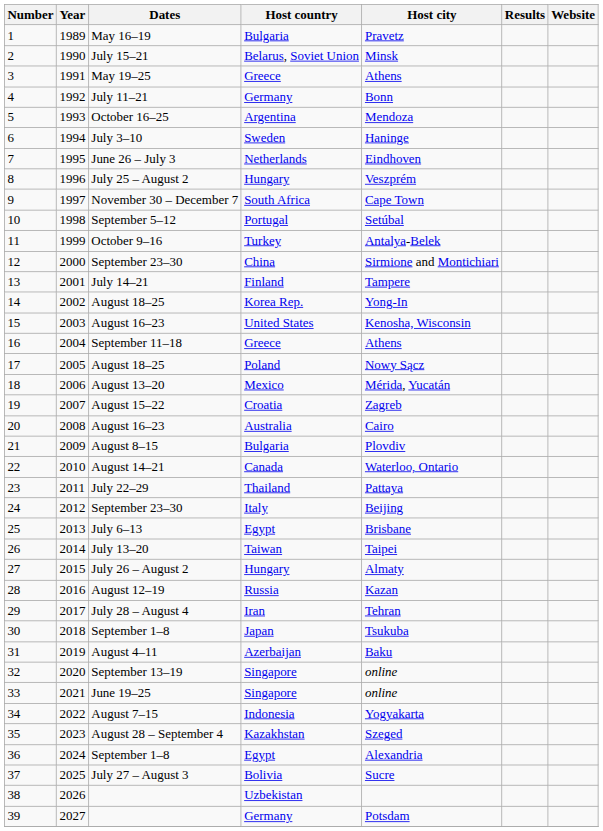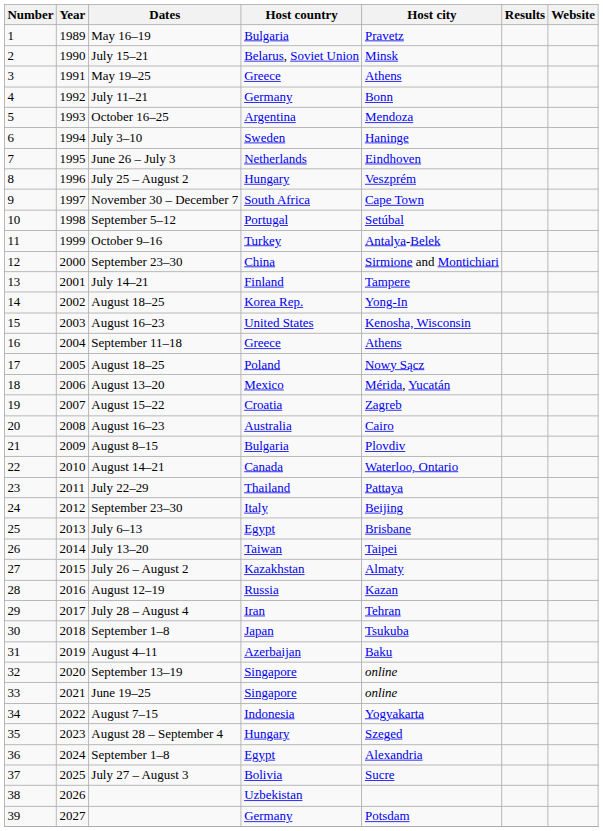 <table class="wikitable">
 <tr>
 <th>Number</th>
 <th>Year</th>
 <th>Dates</th>
 <th>Host country</th>
 <th>Host city</th>
 <th>Results</th>
 <th>Website</th>
 </tr>
 <tr>
 <td>1</td>
 <td>1989</td>
 <td>May 16–19</td>
 <td> <a href='#'>Bulgaria</a></td>
 <td><a href='#'>Pravetz</a></td>
 <td></td>
 <td></td>
 </tr>
 <tr>
 <td>2</td>
 <td>1990</td>
 <td>July 15–21</td>
 <td> <a href='#'>Belarus</a>, <a href='#'>Soviet Union</a></td>
 <td><a href='#'>Minsk</a></td>
 <td></td>
 <td></td>
 </tr>
 <tr>
 <td>3</td>
 <td>1991</td>
 <td>May 19–25</td>
 <td> <a href='#'>Greece</a></td>
 <td><a href='#'>Athens</a></td>
 <td></td>
 <td></td>
 </tr>
 <tr>
 <td>4</td>
 <td>1992</td>
 <td>July 11–21</td>
 <td> <a href='#'>Germany</a></td>
 <td><a href='#'>Bonn</a></td>
 <td></td>
 <td></td>
 </tr>
 <tr>
 <td>5</td>
 <td>1993</td>
 <td>October 16–25</td>
 <td> <a href='#'>Argentina</a></td>
 <td><a href='#'>Mendoza</a></td>
 <td></td>
 <td></td>
 </tr>
 <tr>
 <td>6</td>
 <td>1994</td>
 <td>July 3–10</td>
 <td> <a href='#'>Sweden</a></td>
 <td><a href='#'>Haninge</a></td>
 <td></td>
 <td></td>
 </tr>
 <tr>
 <td>7</td>
 <td>1995</td>
 <td>June 26 – July 3</td>
 <td> <a href='#'>Netherlands</a></td>
 <td><a href='#'>Eindhoven</a></td>
 <td></td>
 <td></td>
 </tr>
 <tr>
 <td>8</td>
 <td>1996</td>
 <td>July 25 – August 2</td>
 <td> <a href='#'>Hungary</a></td>
 <td><a href='#'>Veszprém</a></td>
 <td></td>
 <td></td>
 </tr>
 <tr>
 <td>9</td>
 <td>1997</td>
 <td>November 30 – December 7</td>
 <td> <a href='#'>South Africa</a></td>
 <td><a href='#'>Cape Town</a></td>
 <td></td>
 <td></td>
 </tr>
 <tr>
 <td>10</td>
 <td>1998</td>
 <td>September 5–12</td>
 <td> <a href='#'>Portugal</a></td>
 <td><a href='#'>Setúbal</a></td>
 <td></td>
 <td></td>
 </tr>
 <tr>
 <td>11</td>
 <td>1999</td>
 <td>October 9–16</td>
 <td> <a href='#'>Turkey</a></td>
 <td><a href='#'>Antalya</a>-<a href='#'>Belek</a></td>
 <td></td>
 <td></td>
 </tr>
 <tr>
 <td>12</td>
 <td>2000</td>
 <td>September 23–30</td>
 <td> <a href='#'>China</a></td>
 <td><a href='#'>Sirmione</a> and <a href='#'>Montichiari</a></td>
 <td></td>
 <td></td>
 </tr>
 <tr>
 <td>13</td>
 <td>2001</td>
 <td>July 14–21</td>
 <td> <a href='#'>Finland</a></td>
 <td><a href='#'>Tampere</a></td>
 <td></td>
 <td></td>
 </tr>
 <tr>
 <td>14</td>
 <td>2002</td>
 <td>August 18–25</td>
 <td> <a href='#'>Korea Rep.</a></td>
 <td><a href='#'>Yong-In</a></td>
 <td></td>
 <td></td>
 </tr>
 <tr>
 <td>15</td>
 <td>2003</td>
 <td>August 16–23</td>
 <td> <a href='#'>United States</a></td>
 <td><a href='#'>Kenosha, Wisconsin</a></td>
 <td></td>
 <td></td>
 </tr>
 <tr>
 <td>16</td>
 <td>2004</td>
 <td>September 11–18</td>
 <td> <a href='#'>Greece</a></td>
 <td><a href='#'>Athens</a></td>
 <td></td>
 <td></td>
 </tr>
 <tr>
 <td>17</td>
 <td>2005</td>
 <td>August 18–25</td>
 <td> <a href='#'>Poland</a></td>
 <td><a href='#'>Nowy Sącz</a></td>
 <td></td>
 <td></td>
 </tr>
 <tr>
 <td>18</td>
 <td>2006</td>
 <td>August 13–20</td>
 <td> <a href='#'>Mexico</a></td>
 <td><a href='#'>Mérida</a>, <a href='#'>Yucatán</a></td>
 <td></td>
 <td></td>
 </tr>
 <tr>
 <td>19</td>
 <td>2007</td>
 <td>August 15–22</td>
 <td> <a href='#'>Croatia</a></td>
 <td><a href='#'>Zagreb</a></td>
 <td></td>
 <td></td>
 </tr>
 <tr>
 <td>20</td>
 <td>2008</td>
 <td>August 16–23</td>
 <td> <a href='#'>Australia</a></td>
 <td><a href='#'>Cairo</a></td>
 <td></td>
 <td></td>
 </tr>
 <tr>
 <td>21</td>
 <td>2009</td>
 <td>August 8–15</td>
 <td> <a href='#'>Bulgaria</a></td>
 <td><a href='#'>Plovdiv</a></td>
 <td></td>
 <td></td>
 </tr>
 <tr>
 <td>22</td>
 <td>2010</td>
 <td>August 14–21</td>
 <td> <a href='#'>Canada</a></td>
 <td><a href='#'>Waterloo, Ontario</a></td>
 <td></td>
 <td></td>
 </tr>
 <tr>
 <td>23</td>
 <td>2011</td>
 <td>July 22–29</td>
 <td> <a href='#'>Thailand</a></td>
 <td><a href='#'>Pattaya</a></td>
 <td></td>
 <td></td>
 </tr>
 <tr>
 <td>24</td>
 <td>2012</td>
 <td>September 23–30</td>
 <td> <a href='#'>Italy</a></td>
 <td><a href='#'>Beijing</a></td>
 <td></td>
 <td></td>
 </tr>
 <tr>
 <td>25</td>
 <td>2013</td>
 <td>July 6–13</td>
 <td> <a href='#'>Egypt</a></td>
 <td><a href='#'>Brisbane</a></td>
 <td></td>
 <td></td>
 </tr>
 <tr>
 <td>26</td>
 <td>2014</td>
 <td>July 13–20</td>
 <td> <a href='#'>Taiwan</a></td>
 <td><a href='#'>Taipei</a></td>
 <td></td>
 <td></td>
 </tr>
 <tr>
 <td>27</td>
 <td>2015</td>
 <td>July 26 – August 2</td>
-<td> <a href='#'>Hungary</a></td>
+<td> <a href='#'>Kazakhstan</a></td>
 <td><a href='#'>Almaty</a></td>
 <td></td>
 <td></td>
 </tr>
 <tr>
 <td>28</td>
 <td>2016</td>
 <td>August 12–19</td>
 <td> <a href='#'>Russia</a></td>
 <td><a href='#'>Kazan</a></td>
 <td></td>
 <td></td>
 </tr>
 <tr>
 <td>29</td>
 <td>2017</td>
 <td>July 28 – August 4</td>
 <td> <a href='#'>Iran</a></td>
 <td><a href='#'>Tehran</a></td>
 <td></td>
 <td></td>
 </tr>
 <tr>
 <td>30</td>
 <td>2018</td>
 <td>September 1–8</td>
 <td> <a href='#'>Japan</a></td>
 <td><a href='#'>Tsukuba</a></td>
 <td></td>
 <td></td>
 </tr>
 <tr>
 <td>31</td>
 <td>2019</td>
 <td>August 4–11</td>
 <td> <a href='#'>Azerbaijan</a></td>
 <td><a href='#'>Baku</a></td>
 <td></td>
 <td></td>
 </tr>
 <tr>
 <td>32</td>
 <td>2020</td>
 <td>September 13–19</td>
 <td> <a href='#'>Singapore</a></td>
 <td><em>online</em></td>
 <td></td>
 <td></td>
 </tr>
 <tr>
 <td>33</td>
 <td>2021</td>
 <td>June 19–25</td>
 <td> <a href='#'>Singapore</a></td>
 <td><em>online</em></td>
 <td></td>
 <td></td>
 </tr>
 <tr>
 <td>34</td>
 <td>2022</td>
 <td>August 7–15</td>
 <td> <a href='#'>Indonesia</a></td>
 <td><a href='#'>Yogyakarta</a></td>
 <td></td>
 <td></td>
 </tr>
 <tr>
 <td>35</td>
 <td>2023</td>
 <td>August 28 – September 4</td>
-<td> <a href='#'>Kazakhstan</a></td>
+<td> <a href='#'>Hungary</a></td>
 <td><a href='#'>Szeged</a></td>
 <td></td>
 <td></td>
 </tr>
 <tr>
 <td>36</td>
 <td>2024</td>
 <td>September 1–8</td>
 <td> <a href='#'>Egypt</a></td>
 <td><a href='#'>Alexandria</a></td>
 <td></td>
 <td></td>
 </tr>
 <tr>
 <td>37</td>
 <td>2025</td>
 <td>July 27 – August 3</td>
 <td> <a href='#'>Bolivia</a></td>
 <td><a href='#'>Sucre</a></td>
 <td></td>
 <td></td>
 </tr>
 <tr>
 <td>38</td>
 <td>2026</td>
 <td></td>
 <td> <a href='#'>Uzbekistan</a></td>
 <td></td>
 <td></td>
 <td></td>
 </tr>
 <tr>
 <td>39</td>
 <td>2027</td>
 <td></td>
 <td> <a href='#'>Germany</a></td>
 <td><a href='#'>Potsdam</a></td>
 <td></td>
 <td></td>
 </tr>
 <tr>
 </tr>
 </table>
